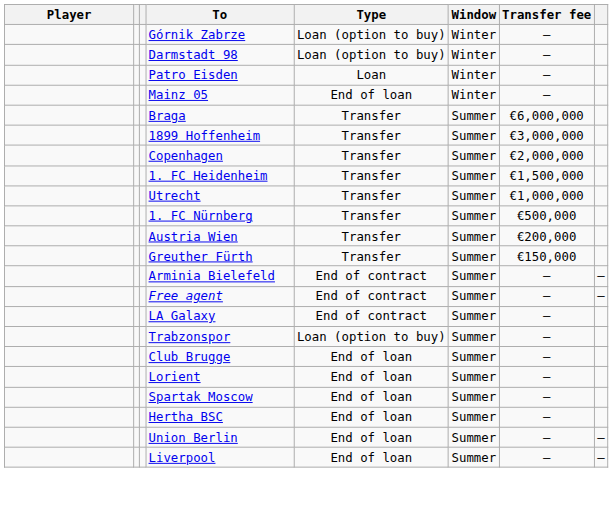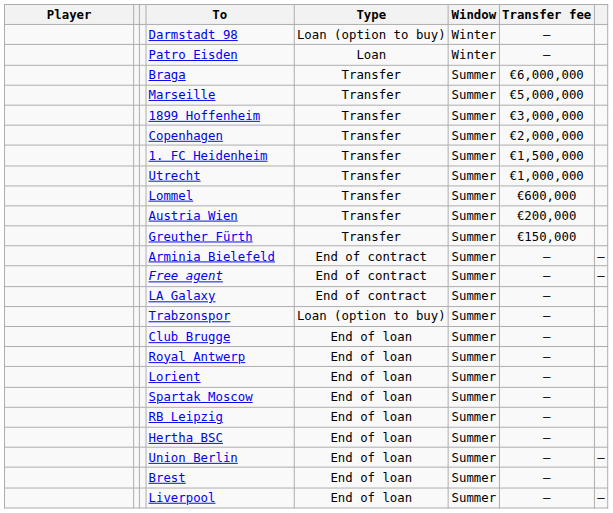 <table class="wikitable mw-datatable nowrap sortable" style="text-align:center">
 <tr>
 <th width="130">Player</th>
 <th></th>
 <th></th>
 <th width=150>To</th>
 <th>Type</th>
 <th>Window</th>
 <th data-sort-type=currency>Transfer fee</th>
 <th class="unsortable"></th>
-</tr>
-<tr>
-<td align="left"></td>
-<td></td>
-<td></td>
-<td align="left"> <a href='#'>Górnik Zabrze</a></td>
-<td>Loan (option to buy)</td>
-<td>Winter</td>
-<td>—</td>
-<td></td>
 </tr>
 <tr>
 <td align="left"></td>
 <td></td>
 <td></td>
 <td align="left"> <a href='#'>Darmstadt 98</a></td>
 <td>Loan (option to buy)</td>
 <td>Winter</td>
 <td>—</td>
 <td></td>
 </tr>
 <tr>
 <td align="left"></td>
 <td></td>
 <td></td>
 <td align="left"> <a href='#'>Patro Eisden</a></td>
 <td>Loan</td>
 <td>Winter</td>
 <td>—</td>
 <td></td>
 </tr>
 <tr>
 <td align="left"></td>
 <td></td>
 <td></td>
-<td align="left"> <a href='#'>Mainz 05</a></td>
-<td>End of loan </td>
-<td>Winter</td>
-<td>—</td>
+<td align="left"> <a href='#'>Braga</a></td>
+<td>Transfer</td>
+<td>Summer</td>
+<td>€6,000,000</td>
 <td></td>
 </tr>
 <tr>
 <td align="left"></td>
 <td></td>
 <td></td>
-<td align="left"> <a href='#'>Braga</a></td>
+<td align="left"> <a href='#'>Marseille</a></td>
 <td>Transfer</td>
 <td>Summer</td>
-<td>€6,000,000</td>
+<td>€5,000,000</td>
 <td></td>
 </tr>
 <tr>
 <td align="left"></td>
 <td></td>
 <td></td>
 <td align="left"> <a href='#'>1899 Hoffenheim</a></td>
 <td>Transfer</td>
 <td>Summer</td>
 <td>€3,000,000</td>
 <td></td>
 </tr>
 <tr>
 <td align="left"></td>
 <td></td>
 <td></td>
 <td align="left"> <a href='#'>Copenhagen</a></td>
 <td>Transfer</td>
 <td>Summer</td>
 <td>€2,000,000</td>
 <td></td>
 </tr>
 <tr>
 <td align="left"></td>
 <td></td>
 <td></td>
 <td align="left"> <a href='#'>1. FC Heidenheim</a></td>
 <td>Transfer</td>
 <td>Summer</td>
 <td>€1,500,000</td>
 <td></td>
 </tr>
 <tr>
 <td align="left"></td>
 <td></td>
 <td></td>
 <td align="left"> <a href='#'>Utrecht</a></td>
 <td>Transfer</td>
 <td>Summer</td>
 <td>€1,000,000</td>
 <td></td>
 </tr>
 <tr>
 <td align="left"></td>
 <td></td>
 <td></td>
-<td align="left"> <a href='#'>1. FC Nürnberg</a></td>
+<td align="left"> <a href='#'>Lommel</a></td>
 <td>Transfer</td>
 <td>Summer</td>
-<td>€500,000</td>
+<td>€600,000</td>
 <td></td>
 </tr>
 <tr>
 <td align="left"></td>
 <td></td>
 <td></td>
 <td align="left"> <a href='#'>Austria Wien</a></td>
 <td>Transfer</td>
 <td>Summer</td>
 <td>€200,000</td>
 <td></td>
 </tr>
 <tr>
 <td align="left"></td>
 <td></td>
 <td></td>
 <td align="left"> <a href='#'>Greuther Fürth</a></td>
 <td>Transfer</td>
 <td>Summer</td>
 <td>€150,000</td>
 <td></td>
 </tr>
 <tr>
 <td align="left"></td>
 <td></td>
 <td></td>
 <td align="left"> <a href='#'>Arminia Bielefeld</a></td>
 <td>End of contract</td>
 <td>Summer</td>
 <td>—</td>
 <td>—</td>
 </tr>
 <tr>
 <td align="left"></td>
 <td></td>
 <td></td>
 <td align="left"><em><a href='#'>Free agent</a></em></td>
 <td>End of contract</td>
 <td>Summer</td>
 <td>—</td>
 <td>—</td>
 </tr>
 <tr>
 <td align="left"></td>
 <td></td>
 <td></td>
 <td align="left"> <a href='#'>LA Galaxy</a></td>
 <td>End of contract</td>
 <td>Summer</td>
 <td>—</td>
 <td></td>
 </tr>
 <tr>
 <td align="left"></td>
 <td></td>
 <td></td>
 <td align="left"> <a href='#'>Trabzonspor</a></td>
 <td>Loan (option to buy)</td>
 <td>Summer</td>
 <td>—</td>
 <td></td>
 </tr>
 <tr>
 <td align="left"></td>
 <td></td>
 <td></td>
 <td align="left"> <a href='#'>Club Brugge</a></td>
 <td>End of loan</td>
 <td>Summer</td>
 <td>—</td>
 <td></td>
 </tr>
 <tr>
 <td align="left"></td>
 <td></td>
 <td></td>
+<td align="left"> <a href='#'>Royal Antwerp</a></td>
+<td>End of loan</td>
+<td>Summer</td>
+<td>—</td>
+<td></td>
+</tr>
+<tr>
+<td align="left"></td>
+<td></td>
+<td></td>
 <td align="left"> <a href='#'>Lorient</a></td>
 <td>End of loan</td>
 <td>Summer</td>
 <td>—</td>
 <td></td>
 </tr>
 <tr>
 <td align="left"></td>
 <td></td>
 <td></td>
 <td align="left"> <a href='#'>Spartak Moscow</a></td>
+<td>End of loan</td>
+<td>Summer</td>
+<td>—</td>
+<td></td>
+</tr>
+<tr>
+<td align="left"></td>
+<td></td>
+<td></td>
+<td align="left"> <a href='#'>RB Leipzig</a></td>
 <td>End of loan</td>
 <td>Summer</td>
 <td>—</td>
 <td></td>
 </tr>
 <tr>
 <td align="left"></td>
 <td></td>
 <td></td>
 <td align="left"> <a href='#'>Hertha BSC</a></td>
 <td>End of loan</td>
 <td>Summer</td>
 <td>—</td>
 <td></td>
 </tr>
 <tr>
 <td align="left"></td>
 <td></td>
 <td></td>
 <td align="left"> <a href='#'>Union Berlin</a></td>
 <td>End of loan</td>
 <td>Summer</td>
 <td>—</td>
 <td>—</td>
 </tr>
 <tr>
 <td align="left"></td>
 <td></td>
 <td></td>
+<td align="left"> <a href='#'>Brest</a></td>
+<td>End of loan</td>
+<td>Summer</td>
+<td>—</td>
+<td></td>
+</tr>
+<tr>
+<td align="left"></td>
+<td></td>
+<td></td>
 <td align="left"> <a href='#'>Liverpool</a></td>
 <td>End of loan</td>
 <td>Summer</td>
 <td>—</td>
 <td>—</td>
 </tr>
 </table>
